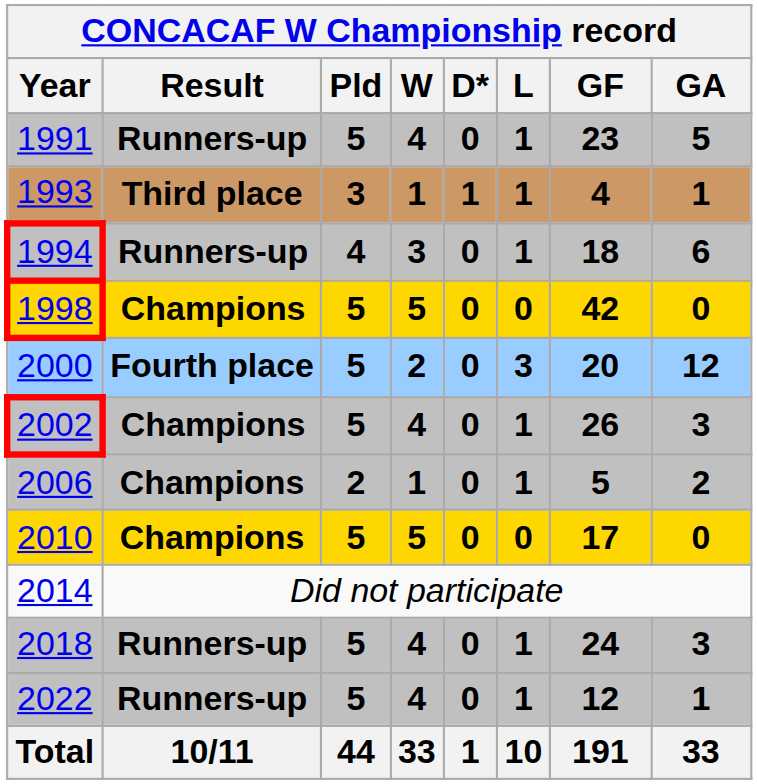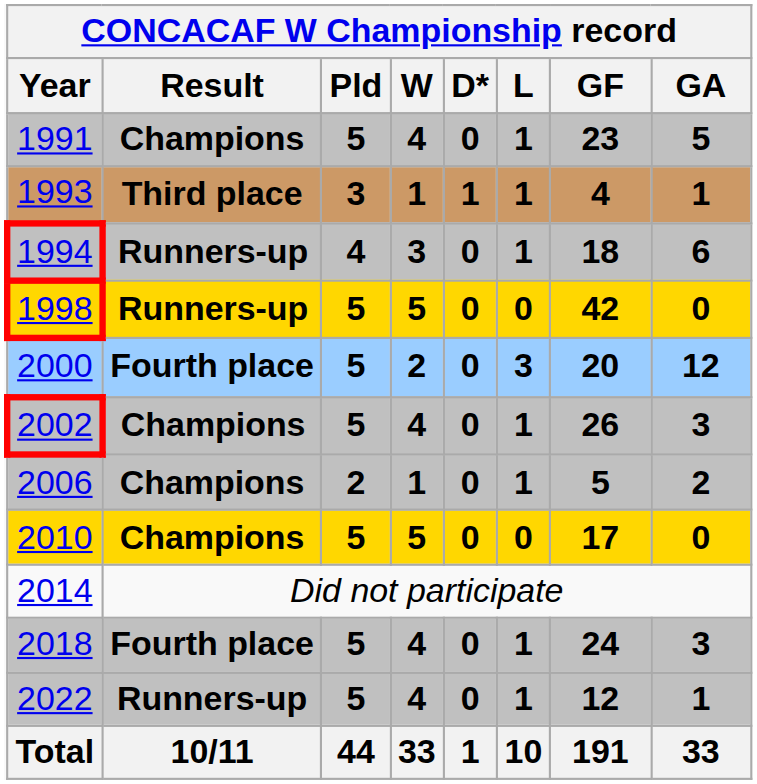 <table class="wikitable" style="text-align: center;">
 <tr>
 <th colspan=8><a href='#'>CONCACAF W Championship</a> record</th>
 </tr>
 <tr>
 <th>Year</th>
 <th>Result</th>
 <th>Pld</th>
 <th>W</th>
 <th>D*</th>
 <th>L</th>
 <th width=40>GF</th>
 <th width=40>GA</th>
 </tr>
 <tr style="background:silver;">
 <td> <a href='#'>1991</a></td>
-<td><strong>Runners-up</strong></td>
+<td><strong>Champions</strong></td>
 <td><strong>5</strong></td>
 <td><strong>4</strong></td>
 <td><strong>0</strong></td>
 <td><strong>1</strong></td>
 <td><strong>23</strong></td>
 <td><strong>5</strong></td>
 </tr>
 <tr style="background:#c96;">
 <td> <a href='#'>1993</a></td>
 <td><strong>Third place</strong></td>
 <td><strong>3</strong></td>
 <td><strong>1</strong></td>
 <td><strong>1</strong></td>
 <td><strong>1</strong></td>
 <td><strong>4</strong></td>
 <td><strong>1</strong></td>
 </tr>
 <tr style="background:silver;">
 <td style="border: 3px solid red"> <a href='#'>1994</a></td>
 <td><strong>Runners-up</strong></td>
 <td><strong>4</strong></td>
 <td><strong>3</strong></td>
 <td><strong>0</strong></td>
 <td><strong>1</strong></td>
 <td><strong>18</strong></td>
 <td><strong>6</strong></td>
 </tr>
 <tr style="background:gold;">
 <td style="border: 3px solid red"> <a href='#'>1998</a></td>
-<td><strong>Champions</strong></td>
+<td><strong>Runners-up</strong></td>
 <td><strong>5</strong></td>
 <td><strong>5</strong></td>
 <td><strong>0</strong></td>
 <td><strong>0</strong></td>
 <td><strong>42</strong></td>
 <td><strong>0</strong></td>
 </tr>
 <tr style="background:#9acdff;">
 <td> <a href='#'>2000</a></td>
 <td><strong>Fourth place</strong></td>
 <td><strong>5</strong></td>
 <td><strong>2</strong></td>
 <td><strong>0</strong></td>
 <td><strong>3</strong></td>
 <td><strong>20</strong></td>
 <td><strong>12</strong></td>
 </tr>
 <tr style="background:silver;">
 <td style="border: 3px solid red"> <a href='#'>2002</a></td>
 <td><strong>Champions</strong></td>
 <td><strong>5</strong></td>
 <td><strong>4</strong></td>
 <td><strong>0</strong></td>
 <td><strong>1</strong></td>
 <td><strong>26</strong></td>
 <td><strong>3</strong></td>
 </tr>
 <tr style="background:silver;">
 <td> <a href='#'>2006</a></td>
 <td><strong>Champions</strong></td>
 <td><strong>2</strong></td>
 <td><strong>1</strong></td>
 <td><strong>0</strong></td>
 <td><strong>1</strong></td>
 <td><strong>5</strong></td>
 <td><strong>2</strong></td>
 </tr>
 <tr style="background:gold;">
 <td> <a href='#'>2010</a></td>
 <td><strong>Champions</strong></td>
 <td><strong>5</strong></td>
 <td><strong>5</strong></td>
 <td><strong>0</strong></td>
 <td><strong>0</strong></td>
 <td><strong>17</strong></td>
 <td><strong>0</strong></td>
 </tr>
 <tr>
 <td> <a href='#'>2014</a></td>
 <td colspan=7><em>Did not participate</em></td>
 </tr>
 <tr style="background:silver;">
 <td> <a href='#'>2018</a></td>
-<td><strong>Runners-up</strong></td>
+<td><strong>Fourth place</strong></td>
 <td><strong>5</strong></td>
 <td><strong>4</strong></td>
 <td><strong>0</strong></td>
 <td><strong>1</strong></td>
 <td><strong>24</strong></td>
 <td><strong>3</strong></td>
 </tr>
 <tr style="background:silver;">
 <td> <a href='#'>2022</a></td>
 <td><strong>Runners-up</strong></td>
 <td><strong>5</strong></td>
 <td><strong>4</strong></td>
 <td><strong>0</strong></td>
 <td><strong>1</strong></td>
 <td><strong>12</strong></td>
 <td><strong>1</strong></td>
 </tr>
 <tr>
 <th>Total</th>
 <th>10/11</th>
 <th>44</th>
 <th>33</th>
 <th>1</th>
 <th>10</th>
 <th>191</th>
 <th>33</th>
 </tr>
 </table>
